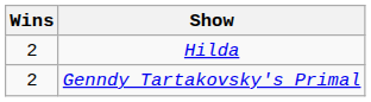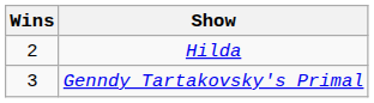 <table class="wikitable" style="text-align: center">
 <tr>
 <th>Wins</th>
 <th>Show</th>
 </tr>
 <tr>
 <td>2</td>
 <td><em><a href='#'>Hilda</a></em></td>
 </tr>
 <tr>
-<td>2</td>
+<td>3</td>
 <td><em><a href='#'>Genndy Tartakovsky's Primal</a></em></td>
 </tr>
 </table>
